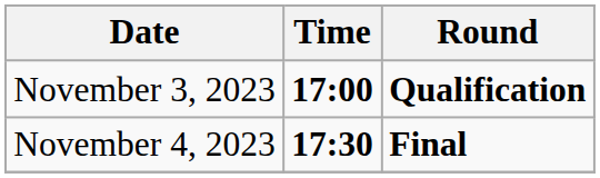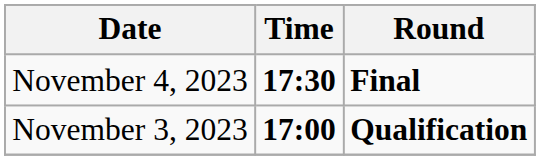 <table class="wikitable">
 <tr>
 <th>Date</th>
 <th>Time</th>
 <th>Round</th>
 </tr>
 <tr>
+<td>November 4, 2023</td>
+<td><strong>17:30</strong></td>
+<td><strong>Final</strong></td>
+</tr>
+<tr>
 <td>November 3, 2023</td>
 <td><strong>17:00</strong></td>
 <td><strong>Qualification</strong></td>
 </tr>
 <tr>
-<td>November 4, 2023</td>
-<td><strong>17:30</strong></td>
-<td><strong>Final</strong></td>
-</tr>
-<tr>
 </tr>
 </table>
